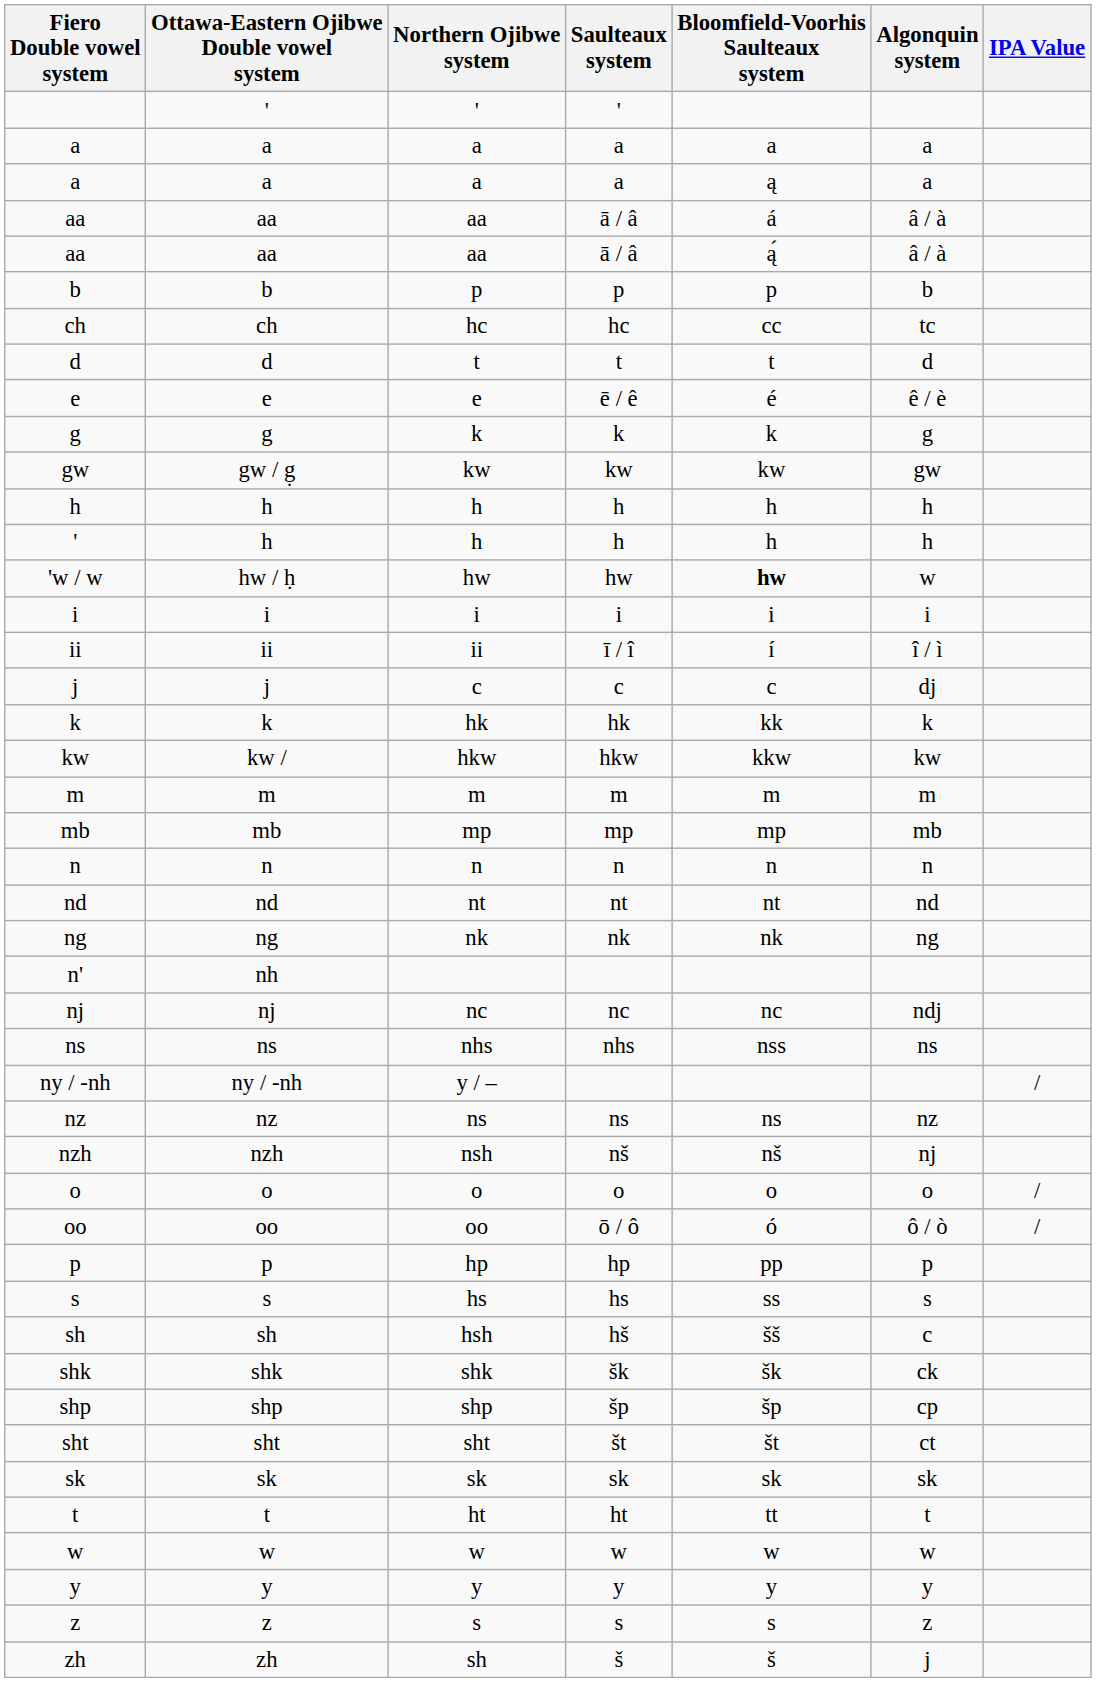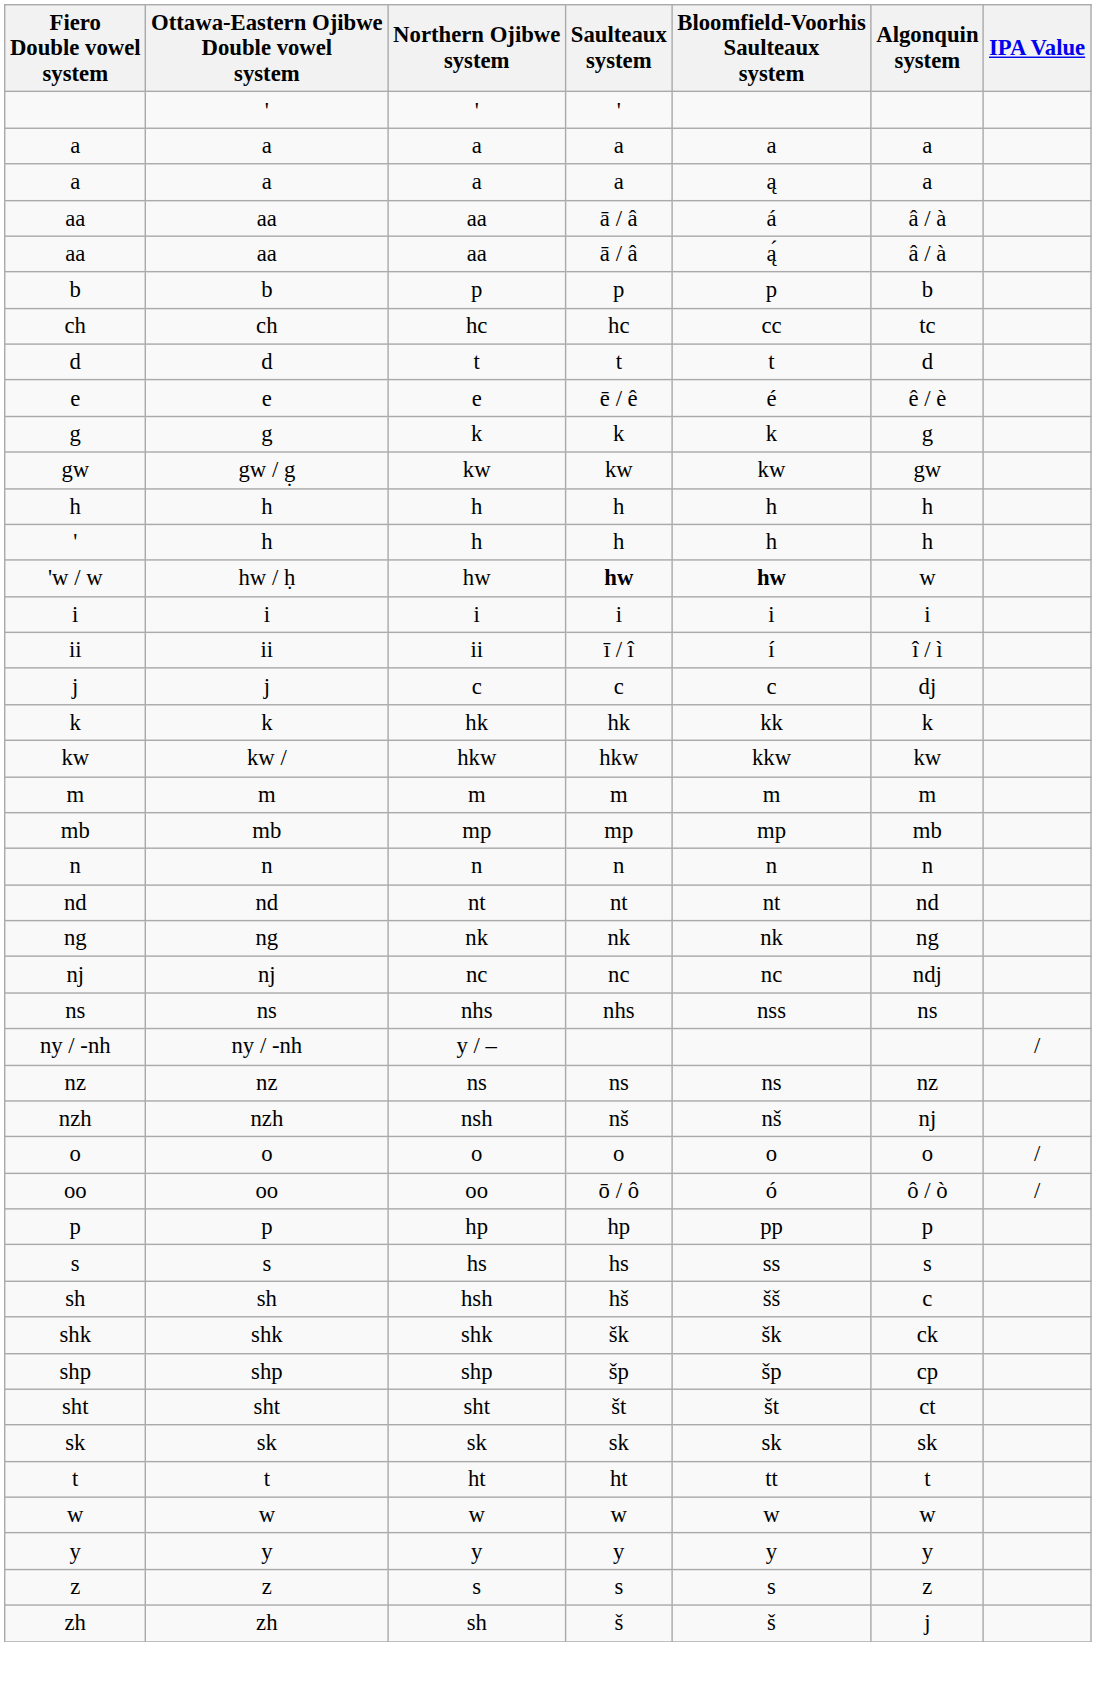 <table class="wikitable">
 <tr>
 <th>Fiero<br> Double vowel<br> system</th>
 <th>Ottawa-Eastern Ojibwe<br> Double vowel<br> system</th>
 <th>Northern Ojibwe<br> system</th>
 <th>Saulteaux<br> system</th>
 <th>Bloomfield-Voorhis<br> Saulteaux<br> system</th>
 <th>Algonquin<br> system</th>
 <th><a href='#'>IPA Value</a></th>
 </tr>
 <tr>
 <td align="center"></td>
 <td align="center">'</td>
 <td align="center">'</td>
 <td align="center">'</td>
 <td align="center"></td>
 <td align="center"></td>
 <td align="center"></td>
 </tr>
 <tr>
 <td align="center">a</td>
 <td align="center">a</td>
 <td align="center">a</td>
 <td align="center">a</td>
 <td align="center">a</td>
 <td align="center">a</td>
 <td align="center"></td>
 </tr>
 <tr>
 <td align="center">a</td>
 <td align="center">a</td>
 <td align="center">a</td>
 <td align="center">a</td>
 <td align="center">ą</td>
 <td align="center">a</td>
 <td align="center"></td>
 </tr>
 <tr>
 <td align="center">aa</td>
 <td align="center">aa</td>
 <td align="center">aa</td>
 <td align="center">ā / â</td>
 <td align="center">á</td>
 <td align="center">â / à</td>
 <td align="center"></td>
 </tr>
 <tr>
 <td align="center">aa</td>
 <td align="center">aa</td>
 <td align="center">aa</td>
 <td align="center">ā / â</td>
 <td align="center">ą́</td>
 <td align="center">â / à</td>
 <td align="center"></td>
 </tr>
 <tr>
 <td align="center">b</td>
 <td align="center">b</td>
 <td align="center">p</td>
 <td align="center">p</td>
 <td align="center">p</td>
 <td align="center">b</td>
 <td align="center"></td>
 </tr>
 <tr>
 <td align="center">ch</td>
 <td align="center">ch</td>
 <td align="center">hc</td>
 <td align="center">hc</td>
 <td align="center">cc</td>
 <td align="center">tc</td>
 <td align="center"></td>
 </tr>
 <tr>
 <td align="center">d</td>
 <td align="center">d</td>
 <td align="center">t</td>
 <td align="center">t</td>
 <td align="center">t</td>
 <td align="center">d</td>
 <td align="center"></td>
 </tr>
 <tr>
 <td align="center">e</td>
 <td align="center">e</td>
 <td align="center">e</td>
 <td align="center">ē / ê</td>
 <td align="center">é</td>
 <td align="center">ê / è</td>
 <td align="center"></td>
 </tr>
 <tr>
 <td align="center">g</td>
 <td align="center">g</td>
 <td align="center">k</td>
 <td align="center">k</td>
 <td align="center">k</td>
 <td align="center">g</td>
 <td align="center"></td>
 </tr>
 <tr>
 <td align="center">gw</td>
 <td align="center">gw / g̣</td>
 <td align="center">kw</td>
 <td align="center">kw</td>
 <td align="center">kw</td>
 <td align="center">gw</td>
 <td align="center"></td>
 </tr>
 <tr>
 <td align="center">h</td>
 <td align="center">h</td>
 <td align="center">h</td>
 <td align="center">h</td>
 <td align="center">h</td>
 <td align="center">h</td>
 <td align="center"></td>
 </tr>
 <tr>
 <td align="center">'</td>
 <td align="center">h</td>
 <td align="center">h</td>
 <td align="center">h</td>
 <td align="center">h</td>
 <td align="center">h</td>
 <td align="center"></td>
 </tr>
 <tr>
 <td align="center">'w / w</td>
 <td align="center">hw / ḥ</td>
 <td align="center">hw</td>
-<td align="center">hw</td>
+<td align="center"><strong>hw</strong></td>
 <td align="center"><strong>hw</strong></td>
 <td align="center">w</td>
 <td align="center"></td>
 </tr>
 <tr>
 <td align="center">i</td>
 <td align="center">i</td>
 <td align="center">i</td>
 <td align="center">i</td>
 <td align="center">i</td>
 <td align="center">i</td>
 <td align="center"></td>
 </tr>
 <tr>
 <td align="center">ii</td>
 <td align="center">ii</td>
 <td align="center">ii</td>
 <td align="center">ī / î</td>
 <td align="center">í</td>
 <td align="center">î / ì</td>
 <td align="center"></td>
 </tr>
 <tr>
 <td align="center">j</td>
 <td align="center">j</td>
 <td align="center">c</td>
 <td align="center">c</td>
 <td align="center">c</td>
 <td align="center">dj</td>
 <td align="center"></td>
 </tr>
 <tr>
 <td align="center">k</td>
 <td align="center">k</td>
 <td align="center">hk</td>
 <td align="center">hk</td>
 <td align="center">kk</td>
 <td align="center">k</td>
 <td align="center"></td>
 </tr>
 <tr>
 <td align="center">kw</td>
 <td align="center">kw / </td>
 <td align="center">hkw</td>
 <td align="center">hkw</td>
 <td align="center">kkw</td>
 <td align="center">kw</td>
 <td align="center"></td>
 </tr>
 <tr>
 <td align="center">m</td>
 <td align="center">m</td>
 <td align="center">m</td>
 <td align="center">m</td>
 <td align="center">m</td>
 <td align="center">m</td>
 <td align="center"></td>
 </tr>
 <tr>
 <td align="center">mb</td>
 <td align="center">mb</td>
 <td align="center">mp</td>
 <td align="center">mp</td>
 <td align="center">mp</td>
 <td align="center">mb</td>
 <td align="center"></td>
 </tr>
 <tr>
 <td align="center">n</td>
 <td align="center">n</td>
 <td align="center">n</td>
 <td align="center">n</td>
 <td align="center">n</td>
 <td align="center">n</td>
 <td align="center"></td>
 </tr>
 <tr>
 <td align="center">nd</td>
 <td align="center">nd</td>
 <td align="center">nt</td>
 <td align="center">nt</td>
 <td align="center">nt</td>
 <td align="center">nd</td>
 <td align="center"></td>
 </tr>
 <tr>
 <td align="center">ng</td>
 <td align="center">ng</td>
 <td align="center">nk</td>
 <td align="center">nk</td>
 <td align="center">nk</td>
 <td align="center">ng</td>
-<td align="center"></td>
-</tr>
-<tr>
-<td align="center">n'</td>
-<td align="center">nh</td>
-<td align="center"></td>
-<td align="center"></td>
-<td align="center"></td>
-<td align="center"></td>
 <td align="center"></td>
 </tr>
 <tr>
 <td align="center">nj</td>
 <td align="center">nj</td>
 <td align="center">nc</td>
 <td align="center">nc</td>
 <td align="center">nc</td>
 <td align="center">ndj</td>
 <td align="center"></td>
 </tr>
 <tr>
 <td align="center">ns</td>
 <td align="center">ns</td>
 <td align="center">nhs</td>
 <td align="center">nhs</td>
 <td align="center">nss</td>
 <td align="center">ns</td>
 <td align="center"></td>
 </tr>
 <tr>
 <td align="center">ny / -nh</td>
 <td align="center">ny / -nh</td>
 <td align="center">y / –</td>
 <td align="center"></td>
 <td align="center"></td>
 <td align="center"></td>
 <td align="center"> / </td>
 </tr>
 <tr>
 <td align="center">nz</td>
 <td align="center">nz</td>
 <td align="center">ns</td>
 <td align="center">ns</td>
 <td align="center">ns</td>
 <td align="center">nz</td>
 <td align="center"></td>
 </tr>
 <tr>
 <td align="center">nzh</td>
 <td align="center">nzh</td>
 <td align="center">nsh</td>
 <td align="center">nš</td>
 <td align="center">nš</td>
 <td align="center">nj</td>
 <td align="center"></td>
 </tr>
 <tr>
 <td align="center">o</td>
 <td align="center">o</td>
 <td align="center">o</td>
 <td align="center">o</td>
 <td align="center">o</td>
 <td align="center">o</td>
 <td align="center"> / </td>
 </tr>
 <tr>
 <td align="center">oo</td>
 <td align="center">oo</td>
 <td align="center">oo</td>
 <td align="center">ō / ô</td>
 <td align="center">ó</td>
 <td align="center">ô / ò</td>
 <td align="center"> / </td>
 </tr>
 <tr>
 <td align="center">p</td>
 <td align="center">p</td>
 <td align="center">hp</td>
 <td align="center">hp</td>
 <td align="center">pp</td>
 <td align="center">p</td>
 <td align="center"></td>
 </tr>
 <tr>
 <td align="center">s</td>
 <td align="center">s</td>
 <td align="center">hs</td>
 <td align="center">hs</td>
 <td align="center">ss</td>
 <td align="center">s</td>
 <td align="center"></td>
 </tr>
 <tr>
 <td align="center">sh</td>
 <td align="center">sh</td>
 <td align="center">hsh</td>
 <td align="center">hš</td>
 <td align="center">šš</td>
 <td align="center">c</td>
 <td align="center"></td>
 </tr>
 <tr>
 <td align="center">shk</td>
 <td align="center">shk</td>
 <td align="center">shk</td>
 <td align="center">šk</td>
 <td align="center">šk</td>
 <td align="center">ck</td>
 <td align="center"></td>
 </tr>
 <tr>
 <td align="center">shp</td>
 <td align="center">shp</td>
 <td align="center">shp</td>
 <td align="center">šp</td>
 <td align="center">šp</td>
 <td align="center">cp</td>
 <td align="center"></td>
 </tr>
 <tr>
 <td align="center">sht</td>
 <td align="center">sht</td>
 <td align="center">sht</td>
 <td align="center">št</td>
 <td align="center">št</td>
 <td align="center">ct</td>
 <td align="center"></td>
 </tr>
 <tr>
 <td align="center">sk</td>
 <td align="center">sk</td>
 <td align="center">sk</td>
 <td align="center">sk</td>
 <td align="center">sk</td>
 <td align="center">sk</td>
 <td align="center"></td>
 </tr>
 <tr>
 <td align="center">t</td>
 <td align="center">t</td>
 <td align="center">ht</td>
 <td align="center">ht</td>
 <td align="center">tt</td>
 <td align="center">t</td>
 <td align="center"></td>
 </tr>
 <tr>
 <td align="center">w</td>
 <td align="center">w</td>
 <td align="center">w</td>
 <td align="center">w</td>
 <td align="center">w</td>
 <td align="center">w</td>
 <td align="center"></td>
 </tr>
 <tr>
 <td align="center">y</td>
 <td align="center">y</td>
 <td align="center">y</td>
 <td align="center">y</td>
 <td align="center">y</td>
 <td align="center">y</td>
 <td align="center"></td>
 </tr>
 <tr>
 <td align="center">z</td>
 <td align="center">z</td>
 <td align="center">s</td>
 <td align="center">s</td>
 <td align="center">s</td>
 <td align="center">z</td>
 <td align="center"></td>
 </tr>
 <tr>
 <td align="center">zh</td>
 <td align="center">zh</td>
 <td align="center">sh</td>
 <td align="center">š</td>
 <td align="center">š</td>
 <td align="center">j</td>
 <td align="center"></td>
 </tr>
 </table>
